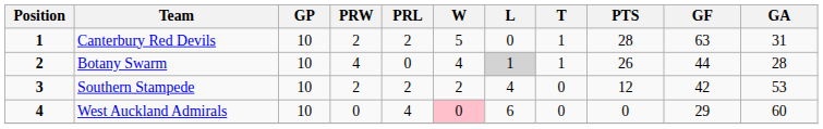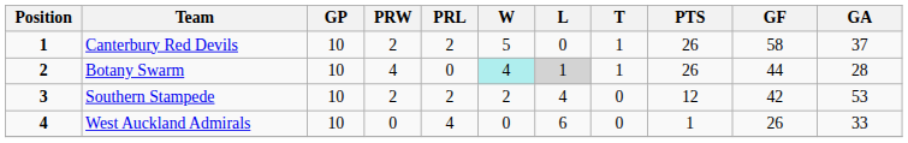 <table class="wikitable">
 <tr>
 <th bgcolor="#DDDDFF" width="5%">Position</th>
 <th bgcolor="#DDDDFF" width="20%">Team</th>
 <th bgcolor="#DDDDFF" width="5%">GP</th>
 <th bgcolor="#DDDDFF" width="5%">PRW</th>
 <th bgcolor="#DDDDFF" width="5%">PRL</th>
 <th bgcolor="#DDDDFF" width="5%">W</th>
 <th bgcolor="#DDDDFF" width="5%">L</th>
 <th bgcolor="#DDDDFF" width="5%">T</th>
 <th bgcolor="#DDDDFF" width="7.5%">PTS</th>
 <th bgcolor="#DDDDFF" width="7.5%">GF</th>
 <th bgcolor="#DDDDFF" width="7.5%">GA</th>
 </tr>
 <tr align="center">
 <td><strong>1</strong></td>
 <td align="left"><a href='#'>Canterbury Red Devils</a></td>
 <td>10</td>
 <td>2</td>
 <td>2</td>
 <td>5</td>
 <td>0</td>
 <td>1</td>
-<td>28</td>
-<td>63</td>
-<td>31</td>
+<td>26</td>
+<td>58</td>
+<td>37</td>
 </tr>
 <tr align="center">
 <td><strong>2</strong></td>
 <td align="left"><a href='#'>Botany Swarm</a></td>
 <td>10</td>
 <td>4</td>
 <td>0</td>
-<td>4</td>
+<td style="background: paleturquoise;">4</td>
 <td style="background: lightgrey;">1</td>
 <td>1</td>
 <td>26</td>
 <td>44</td>
 <td>28</td>
 </tr>
 <tr align="center">
 <td><strong>3</strong></td>
 <td align="left"><a href='#'>Southern Stampede</a></td>
 <td>10</td>
 <td>2</td>
 <td>2</td>
 <td>2</td>
 <td>4</td>
 <td>0</td>
 <td>12</td>
 <td>42</td>
 <td>53</td>
 </tr>
 <tr align="center">
 <td><strong>4</strong></td>
 <td align="left"><a href='#'>West Auckland Admirals</a></td>
 <td>10</td>
 <td>0</td>
 <td>4</td>
-<td style="background: pink;">0</td>
+<td>0</td>
 <td>6</td>
 <td>0</td>
-<td>0</td>
-<td>29</td>
-<td>60</td>
+<td>1</td>
+<td>26</td>
+<td>33</td>
 </tr>
 <tr align="center">
 </tr>
 </table>
